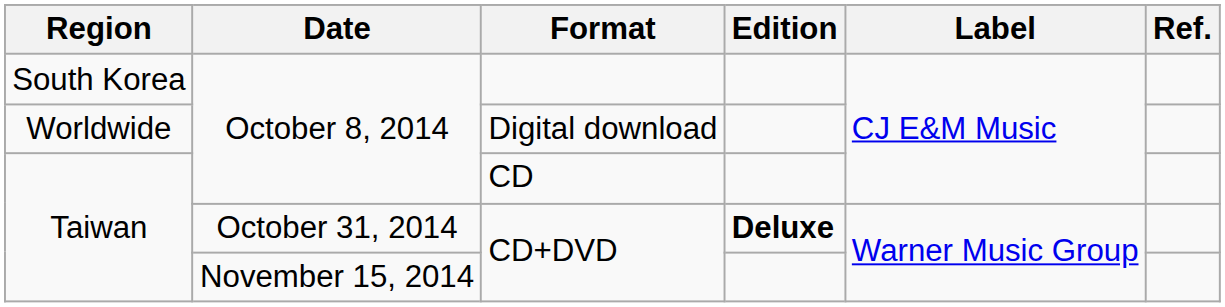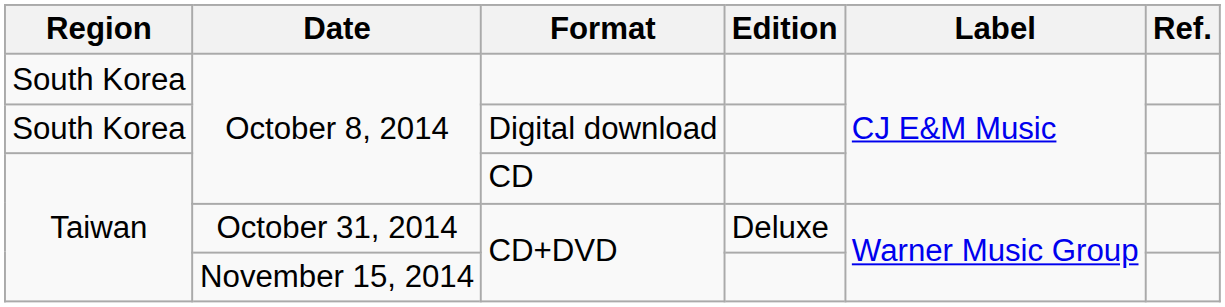 <table class="wikitable">
 <tr>
 <th style="text-align:center;">Region</th>
 <th style="text-align:center;">Date</th>
 <th style="text-align:center;">Format</th>
 <th style="text-align:center;">Edition</th>
 <th style="text-align:center;">Label</th>
 <th style="text-align:center;">Ref.</th>
 </tr>
 <tr>
 <td style="text-align:center;">South Korea</td>
 <td style="text-align:center;" rowspan="3">October 8, 2014</td>
 <td></td>
 <td></td>
 <td rowspan="3"><a href='#'>CJ E&M Music</a></td>
 <td></td>
 </tr>
 <tr>
-<td style="text-align:center;">Worldwide</td>
+<td style="text-align:center;">South Korea</td>
 <td>Digital download</td>
 <td></td>
 <td style="text-align:center;"></td>
 </tr>
 <tr>
 <td style="text-align:center;" rowspan="3">Taiwan</td>
 <td>CD</td>
 <td></td>
 <td style="text-align:center;"></td>
 </tr>
 <tr>
 <td style="text-align:center;">October 31, 2014</td>
 <td rowspan="2">CD+DVD</td>
-<td><strong>Deluxe<br></strong></td>
+<td>Deluxe<br></td>
 <td rowspan="2"><a href='#'>Warner Music Group</a></td>
 <td style="text-align:center;"></td>
 </tr>
 <tr>
 <td style="text-align:center;">November 15, 2014</td>
 <td></td>
 <td style="text-align:center;"></td>
 </tr>
 </table>
